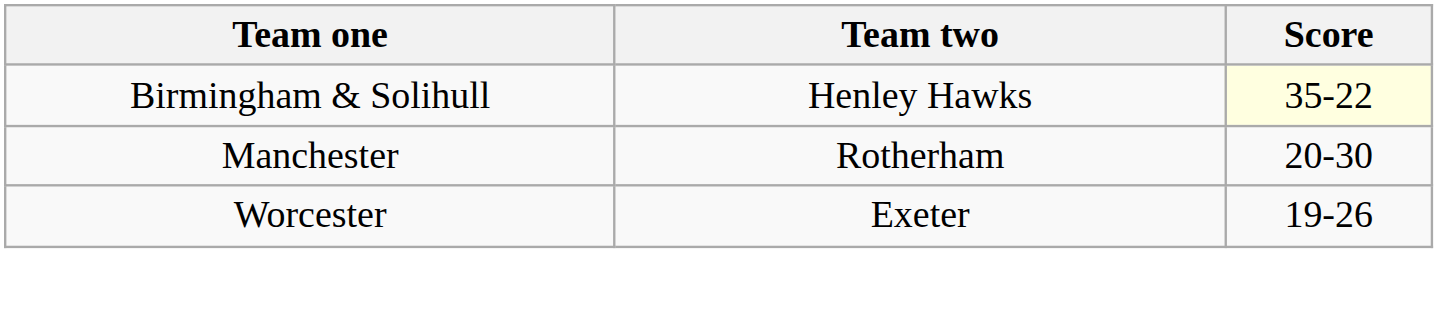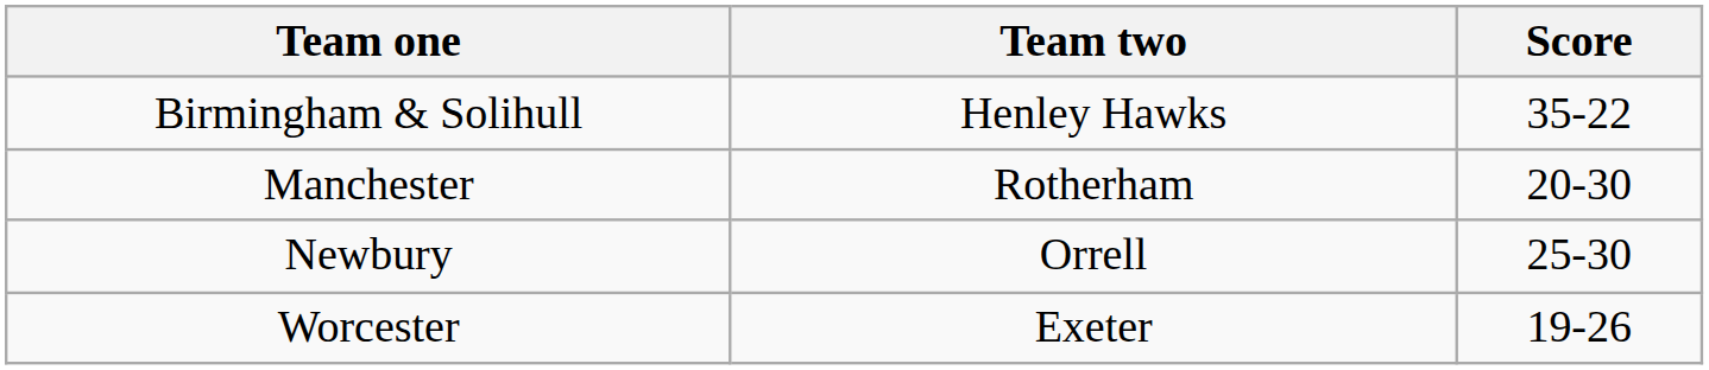 <table class="wikitable" style="text-align: center">
 <tr>
 <th width=250>Team one</th>
 <th width=250>Team two</th>
 <th width=80>Score</th>
 </tr>
 <tr>
 <td>Birmingham & Solihull</td>
 <td>Henley Hawks</td>
-<td style="background: lightyellow;">35-22</td>
+<td>35-22</td>
 </tr>
 <tr>
 <td>Manchester</td>
 <td>Rotherham</td>
 <td>20-30</td>
 </tr>
 <tr>
+<td>Newbury</td>
+<td>Orrell</td>
+<td>25-30</td>
+</tr>
+<tr>
 <td>Worcester</td>
 <td>Exeter</td>
 <td>19-26</td>
 </tr>
 </table>
